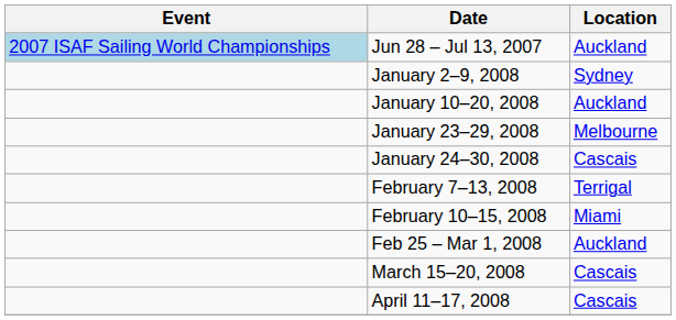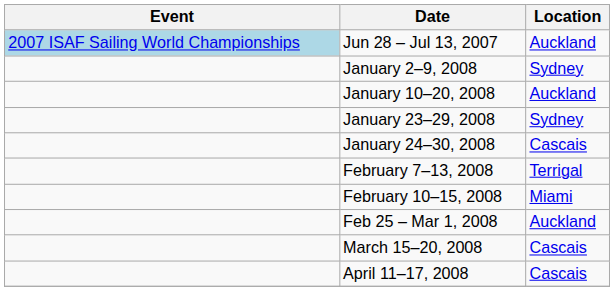 <table class="wikitable" width=600>
 <tr>
 <th>Event</th>
 <th>Date</th>
 <th>Location</th>
 </tr>
 <tr>
 <td style="background: lightblue;"><a href='#'>2007 ISAF Sailing World Championships</a></td>
 <td>Jun 28 – Jul 13, 2007</td>
 <td> <a href='#'>Auckland</a></td>
 </tr>
 <tr>
 <td></td>
 <td>January 2–9, 2008</td>
 <td> <a href='#'>Sydney</a></td>
 </tr>
 <tr>
 <td></td>
 <td>January 10–20, 2008</td>
 <td> <a href='#'>Auckland</a></td>
 </tr>
 <tr>
 <td></td>
 <td>January 23–29, 2008</td>
-<td> <a href='#'>Melbourne</a></td>
+<td> <a href='#'>Sydney</a></td>
 </tr>
 <tr>
 <td></td>
 <td>January 24–30, 2008</td>
 <td> <a href='#'>Cascais</a></td>
 </tr>
 <tr>
 <td></td>
 <td>February 7–13, 2008</td>
 <td> <a href='#'>Terrigal</a></td>
 </tr>
 <tr>
 <td></td>
 <td>February 10–15, 2008</td>
 <td> <a href='#'>Miami</a></td>
 </tr>
 <tr>
 <td></td>
 <td>Feb 25 – Mar 1, 2008</td>
 <td> <a href='#'>Auckland</a></td>
 </tr>
 <tr>
 <td></td>
 <td>March 15–20, 2008</td>
 <td> <a href='#'>Cascais</a></td>
 </tr>
 <tr>
 <td></td>
 <td>April 11–17, 2008</td>
 <td> <a href='#'>Cascais</a></td>
 </tr>
 <tr>
 </tr>
 </table>
